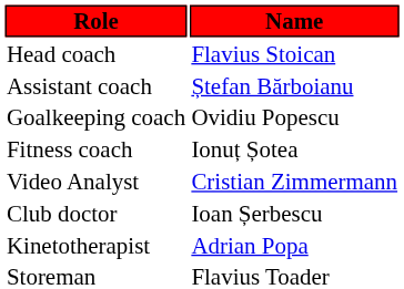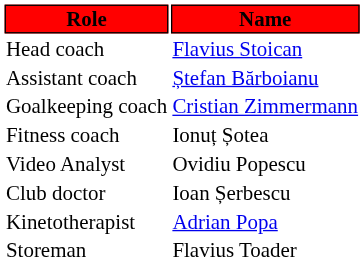 <table class="toccolours">
 <tr>
 <th style="background:#FF0000;color:#000000;border:1px solid #000000;">Role</th>
 <th style="background:#FF0000;color:#000000;border:1px solid #000000;">Name</th>
 </tr>
 <tr>
 <td>Head coach</td>
 <td> <a href='#'>Flavius Stoican</a></td>
 </tr>
 <tr>
 <td>Assistant coach</td>
 <td> <a href='#'>Ștefan Bărboianu</a></td>
 </tr>
 <tr>
 <td>Goalkeeping coach</td>
-<td> Ovidiu Popescu</td>
+<td> <a href='#'>Cristian Zimmermann</a></td>
 </tr>
 <tr>
 <td>Fitness coach</td>
 <td> Ionuț Șotea</td>
 </tr>
 <tr>
 <td>Video Analyst</td>
-<td> <a href='#'>Cristian Zimmermann</a></td>
+<td> Ovidiu Popescu</td>
 </tr>
 <tr>
 <td>Club doctor</td>
 <td> Ioan Șerbescu</td>
 </tr>
 <tr>
 <td>Kinetotherapist</td>
 <td> <a href='#'>Adrian Popa</a></td>
 </tr>
 <tr>
 <td>Storeman</td>
 <td> Flavius Toader</td>
 </tr>
 </table>
